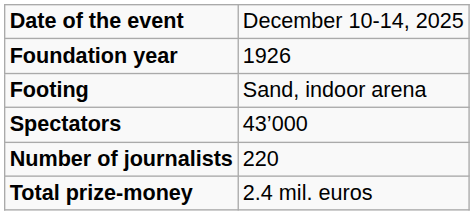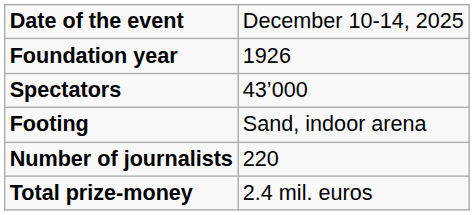 <table class="wikitable">
 <tr>
 <td><strong>Date of the event</strong></td>
 <td>December 10-14, 2025</td>
 </tr>
 <tr>
 <td><strong>Foundation year</strong></td>
 <td>1926</td>
 </tr>
 <tr>
+<td><strong>Spectators</strong></td>
+<td>43’000</td>
+</tr>
+<tr>
 <td><strong>Footing</strong></td>
 <td>Sand, indoor arena</td>
-</tr>
-<tr>
-<td><strong>Spectators</strong></td>
-<td>43’000</td>
 </tr>
 <tr>
 <td><strong>Number of journalists</strong></td>
 <td>220</td>
 </tr>
 <tr>
 <td><strong>Total prize-money</strong></td>
 <td>2.4 mil. euros</td>
 </tr>
 </table>
